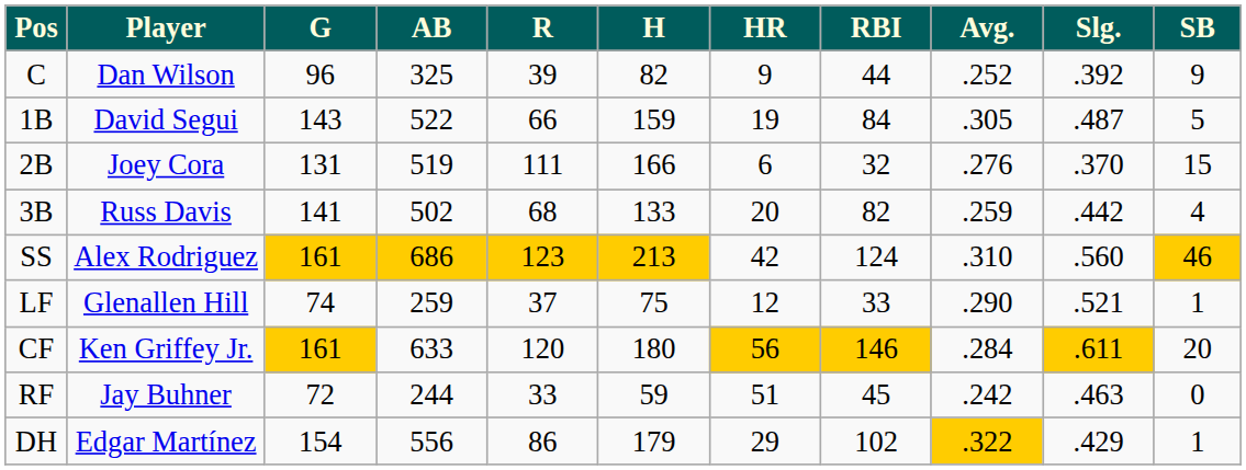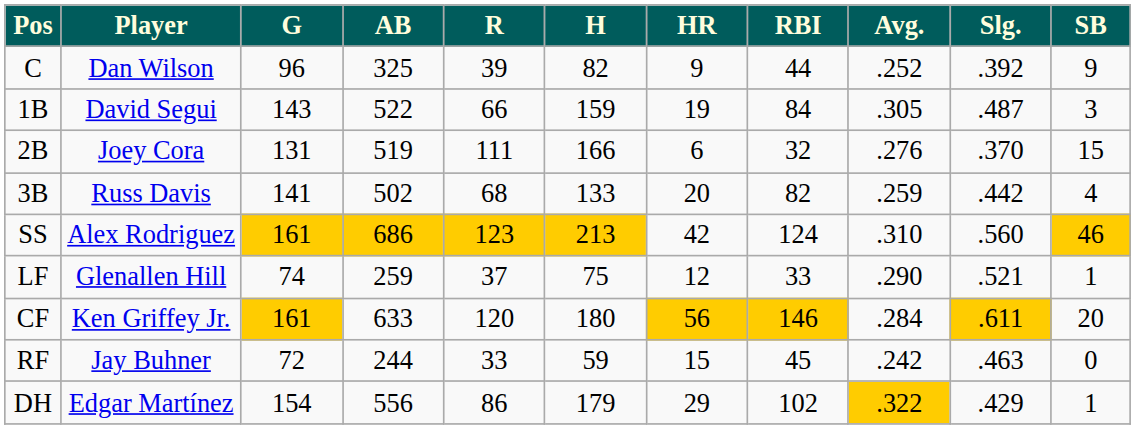 <table class="wikitable sortable">
 <tr>
 <th style=" background:#005c5c; color:#FFFDDD;" width="5%">Pos</th>
 <th style=" background:#005c5c; color:#FFFDDD;" width="16%">Player</th>
 <th style=" background:#005c5c; color:#FFFDDD;" width="9%">G</th>
 <th style=" background:#005c5c; color:#FFFDDD;" width="9%">AB</th>
 <th style=" background:#005c5c; color:#FFFDDD;" width="9%">R</th>
 <th style=" background:#005c5c; color:#FFFDDD;" width="9%">H</th>
 <th style=" background:#005c5c; color:#FFFDDD;" width="9%">HR</th>
 <th style=" background:#005c5c; color:#FFFDDD;" width="9%">RBI</th>
 <th style=" background:#005c5c; color:#FFFDDD;" width="9%">Avg.</th>
 <th style=" background:#005c5c; color:#FFFDDD;" width="9%">Slg.</th>
 <th style=" background:#005c5c; color:#FFFDDD;" width="9%">SB</th>
 </tr>
 <tr align="center">
 <td>C</td>
 <td><a href='#'>Dan Wilson</a></td>
 <td>96</td>
 <td>325</td>
 <td>39</td>
 <td>82</td>
 <td>9</td>
 <td>44</td>
 <td>.252</td>
 <td>.392</td>
 <td>9</td>
 </tr>
 <tr align="center">
 <td>1B</td>
 <td><a href='#'>David Segui</a></td>
 <td>143</td>
 <td>522</td>
 <td>66</td>
 <td>159</td>
 <td>19</td>
 <td>84</td>
 <td>.305</td>
 <td>.487</td>
-<td>5</td>
+<td>3</td>
 </tr>
 <tr align="center">
 <td>2B</td>
 <td><a href='#'>Joey Cora</a></td>
 <td>131</td>
 <td>519</td>
 <td>111</td>
 <td>166</td>
 <td>6</td>
 <td>32</td>
 <td>.276</td>
 <td>.370</td>
 <td>15</td>
 </tr>
 <tr align="center">
 <td>3B</td>
 <td><a href='#'>Russ Davis</a></td>
 <td>141</td>
 <td>502</td>
 <td>68</td>
 <td>133</td>
 <td>20</td>
 <td>82</td>
 <td>.259</td>
 <td>.442</td>
 <td>4</td>
 </tr>
 <tr align="center">
 <td>SS</td>
 <td><a href='#'>Alex Rodriguez</a></td>
 <td bgcolor="#FFCC00">161</td>
 <td bgcolor="#FFCC00">686</td>
 <td bgcolor="#FFCC00">123</td>
 <td bgcolor="#FFCC00">213</td>
 <td>42</td>
 <td>124</td>
 <td>.310</td>
 <td>.560</td>
 <td bgcolor="#FFCC00">46</td>
 </tr>
 <tr align="center">
 <td>LF</td>
 <td><a href='#'>Glenallen Hill</a></td>
 <td>74</td>
 <td>259</td>
 <td>37</td>
 <td>75</td>
 <td>12</td>
 <td>33</td>
 <td>.290</td>
 <td>.521</td>
 <td>1</td>
 </tr>
 <tr align="center">
 <td>CF</td>
 <td><a href='#'>Ken Griffey Jr.</a></td>
 <td bgcolor="#FFCC00">161</td>
 <td>633</td>
 <td>120</td>
 <td>180</td>
 <td bgcolor="#FFCC00">56</td>
 <td bgcolor="#FFCC00">146</td>
 <td>.284</td>
 <td bgcolor="#FFCC00">.611</td>
 <td>20</td>
 </tr>
 <tr align="center">
 <td>RF</td>
 <td><a href='#'>Jay Buhner</a></td>
 <td>72</td>
 <td>244</td>
 <td>33</td>
 <td>59</td>
-<td>51</td>
+<td>15</td>
 <td>45</td>
 <td>.242</td>
 <td>.463</td>
 <td>0</td>
 </tr>
 <tr align="center">
 <td>DH</td>
 <td><a href='#'>Edgar Martínez</a></td>
 <td>154</td>
 <td>556</td>
 <td>86</td>
 <td>179</td>
 <td>29</td>
 <td>102</td>
 <td bgcolor="#FFCC00">.322</td>
 <td>.429</td>
 <td>1</td>
 </tr>
 </table>
